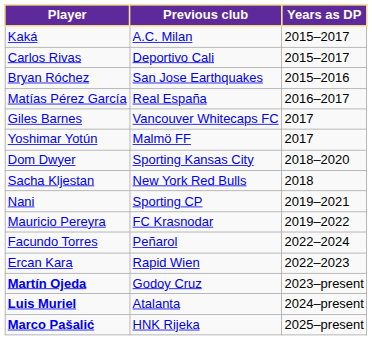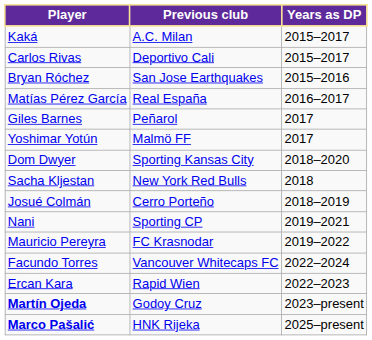 <table class="wikitable" style="text-align:center">
 <tr>
 <th style="background:#5E299A; color:#FFFFFF; border:2px solid #F8E196;">Player</th>
 <th style="background:#5E299A; color:#FFFFFF; border:2px solid #F8E196;">Previous club</th>
 <th style="background:#5E299A; color:#FFFFFF; border:2px solid #F8E196;">Years as DP</th>
 </tr>
 <tr>
 <td style="text-align:left"> <a href='#'>Kaká</a></td>
 <td style="text-align:left"> <a href='#'>A.C. Milan</a></td>
 <td style="text-align:left">2015–2017</td>
 </tr>
 <tr>
 <td style="text-align:left"> <a href='#'>Carlos Rivas</a></td>
 <td style="text-align:left"> <a href='#'>Deportivo Cali</a></td>
 <td style="text-align:left">2015–2017</td>
 </tr>
 <tr>
 <td style="text-align:left"> <a href='#'>Bryan Róchez</a></td>
 <td style="text-align:left"> <a href='#'>San Jose Earthquakes</a></td>
 <td style="text-align:left">2015–2016</td>
 </tr>
 <tr>
 <td style="text-align:left"> <a href='#'>Matías Pérez García</a></td>
 <td style="text-align:left"> <a href='#'>Real España</a></td>
 <td style="text-align:left">2016–2017</td>
 </tr>
 <tr>
 <td style="text-align:left"> <a href='#'>Giles Barnes</a></td>
-<td style="text-align:left"> <a href='#'>Vancouver Whitecaps FC</a></td>
+<td style="text-align:left"> <a href='#'>Peñarol</a></td>
 <td style="text-align:left">2017</td>
 </tr>
 <tr>
 <td style="text-align:left"> <a href='#'>Yoshimar Yotún</a></td>
 <td style="text-align:left"> <a href='#'>Malmö FF</a></td>
 <td style="text-align:left">2017</td>
 </tr>
 <tr>
 <td style="text-align:left"> <a href='#'>Dom Dwyer</a></td>
 <td style="text-align:left"> <a href='#'>Sporting Kansas City</a></td>
 <td style="text-align:left">2018–2020</td>
 </tr>
 <tr>
 <td style="text-align:left"> <a href='#'>Sacha Kljestan</a></td>
 <td style="text-align:left"> <a href='#'>New York Red Bulls</a></td>
 <td style="text-align:left">2018</td>
 </tr>
 <tr>
+<td style="text-align:left"> <a href='#'>Josué Colmán</a></td>
+<td style="text-align:left"> <a href='#'>Cerro Porteño</a></td>
+<td style="text-align:left">2018–2019</td>
+</tr>
+<tr>
 <td style="text-align:left"> <a href='#'>Nani</a></td>
 <td style="text-align:left"> <a href='#'>Sporting CP</a></td>
 <td style="text-align:left">2019–2021</td>
 </tr>
 <tr>
 <td style="text-align:left"> <a href='#'>Mauricio Pereyra</a></td>
 <td style="text-align:left"> <a href='#'>FC Krasnodar</a></td>
 <td style="text-align:left">2019–2022</td>
 </tr>
 <tr>
 <td style="text-align:left"> <a href='#'>Facundo Torres</a></td>
-<td style="text-align:left"> <a href='#'>Peñarol</a></td>
+<td style="text-align:left"> <a href='#'>Vancouver Whitecaps FC</a></td>
 <td style="text-align:left">2022–2024</td>
 </tr>
 <tr>
 <td style="text-align:left"> <a href='#'>Ercan Kara</a></td>
 <td style="text-align:left"> <a href='#'>Rapid Wien</a></td>
 <td style="text-align:left">2022–2023</td>
 </tr>
 <tr>
 <td style="text-align:left"> <strong><a href='#'>Martín Ojeda</a></strong></td>
 <td style="text-align:left"> <a href='#'>Godoy Cruz</a></td>
 <td style="text-align:left">2023–present</td>
 </tr>
 <tr>
-<td style="text-align:left"> <strong><a href='#'>Luis Muriel</a></strong></td>
-<td style="text-align:left"> <a href='#'>Atalanta</a></td>
-<td style="text-align:left">2024–present</td>
-</tr>
-<tr>
 <td style="text-align:left"> <strong><a href='#'>Marco Pašalić</a></strong></td>
 <td style="text-align:left"> <a href='#'>HNK Rijeka</a></td>
 <td style="text-align:left">2025–present</td>
 </tr>
 </table>
